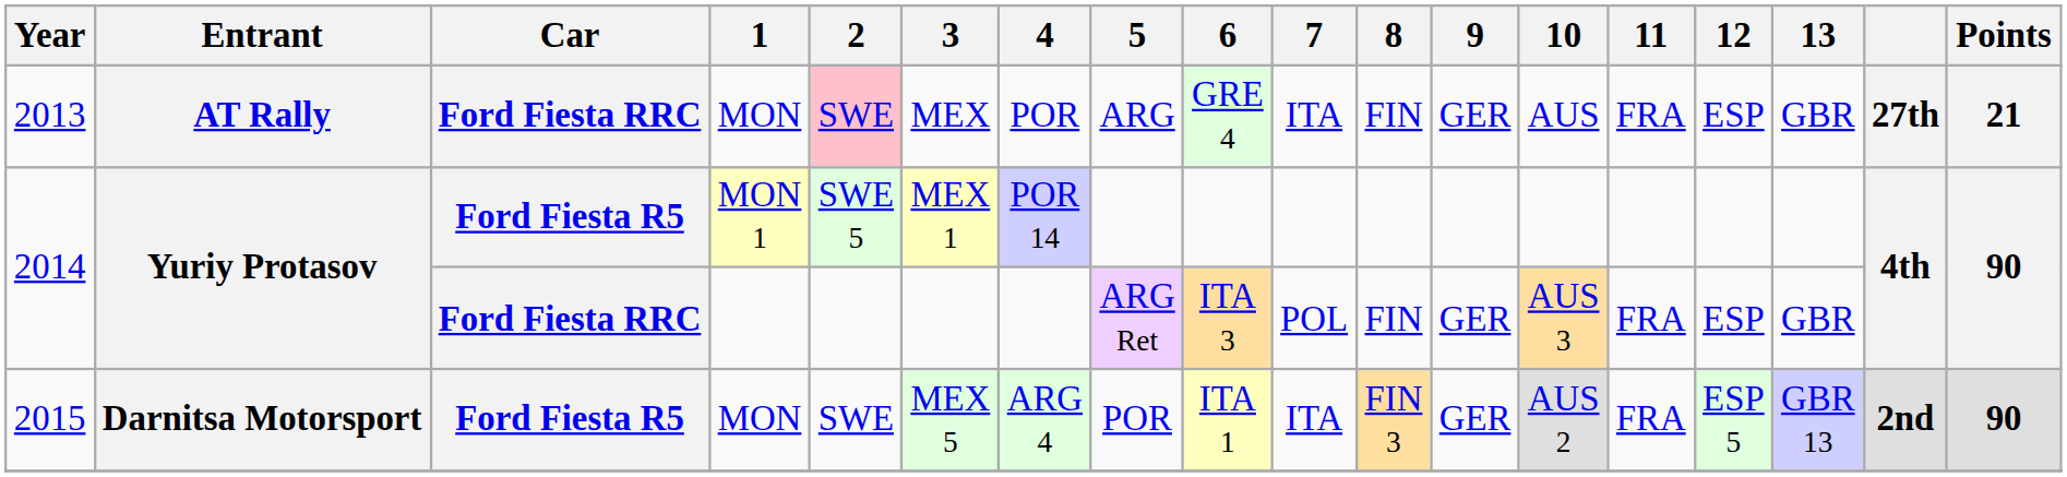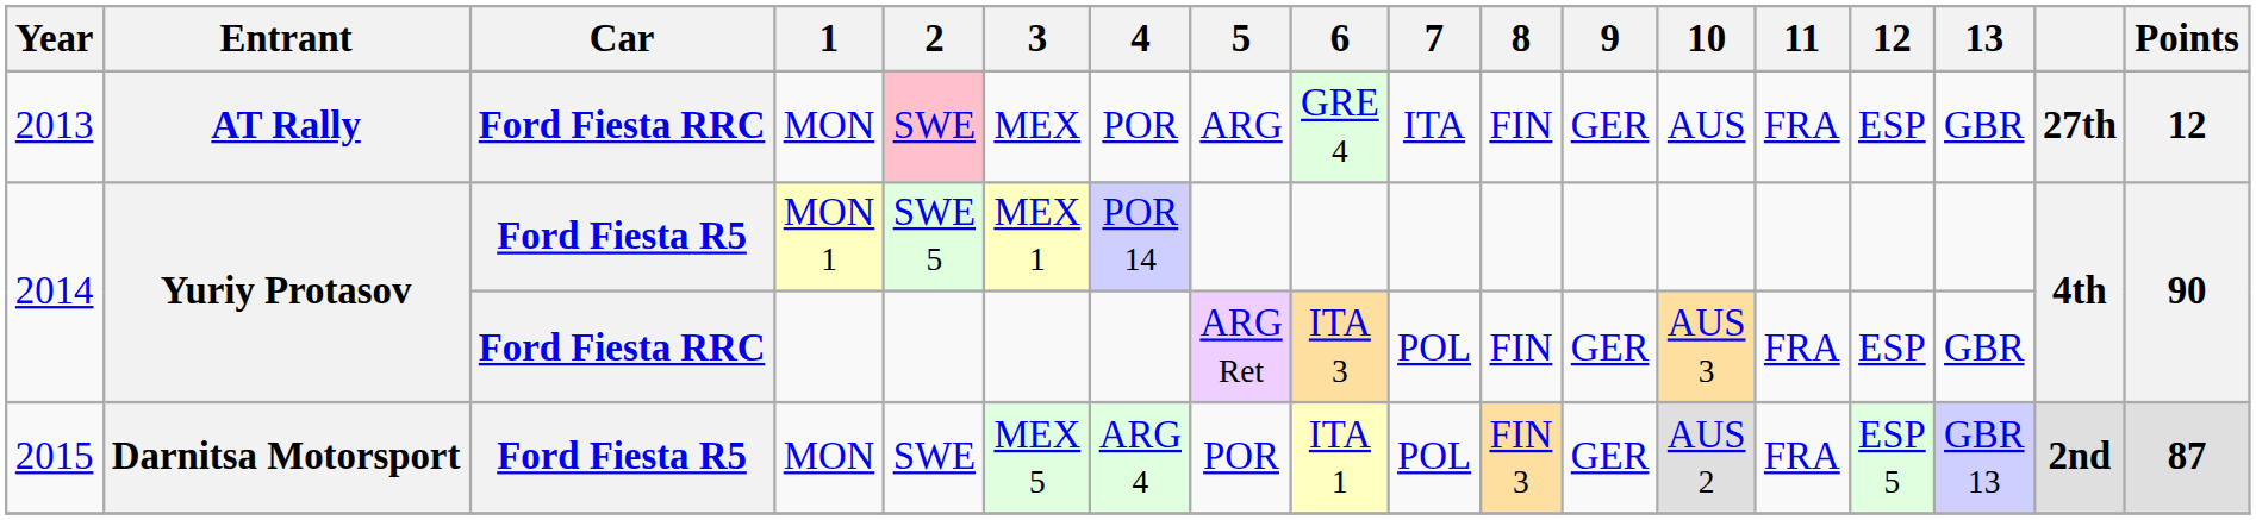 <table class="wikitable" style="text-align:center; font-size:90%">
 <tr>
 <th>Year</th>
 <th>Entrant</th>
 <th>Car</th>
 <th>1</th>
 <th>2</th>
 <th>3</th>
 <th>4</th>
 <th>5</th>
 <th>6</th>
 <th>7</th>
 <th>8</th>
 <th>9</th>
 <th>10</th>
 <th>11</th>
 <th>12</th>
 <th>13</th>
 <th></th>
 <th>Points</th>
 </tr>
 <tr>
 <td><a href='#'>2013</a></td>
 <th><a href='#'>AT Rally</a></th>
 <th><a href='#'>Ford Fiesta RRC</a></th>
 <td><a href='#'>MON</a></td>
 <td style="background: pink;"><a href='#'>SWE</a></td>
 <td><a href='#'>MEX</a></td>
 <td><a href='#'>POR</a></td>
 <td><a href='#'>ARG</a></td>
 <td style="background:#DFFFDF;"><a href='#'>GRE</a><br><small>4</small></td>
 <td><a href='#'>ITA</a></td>
 <td><a href='#'>FIN</a></td>
 <td><a href='#'>GER</a></td>
 <td><a href='#'>AUS</a></td>
 <td><a href='#'>FRA</a></td>
 <td><a href='#'>ESP</a></td>
 <td><a href='#'>GBR</a></td>
 <th>27th</th>
-<th>21</th>
+<th>12</th>
 </tr>
 <tr>
 <td rowspan=2><a href='#'>2014</a></td>
 <th rowspan=2>Yuriy Protasov</th>
 <th><a href='#'>Ford Fiesta R5</a></th>
 <td style="background:#FFFFBF;"><a href='#'>MON</a><br><small>1</small></td>
 <td style="background:#DFFFDF;"><a href='#'>SWE</a><br><small>5</small></td>
 <td style="background:#FFFFBF;"><a href='#'>MEX</a><br><small>1</small></td>
 <td style="background:#CFCFFF;"><a href='#'>POR</a><br><small>14</small></td>
 <td></td>
 <td></td>
 <td></td>
 <td></td>
 <td></td>
 <td></td>
 <td></td>
 <td></td>
 <td></td>
 <th rowspan=2><strong>4th</strong></th>
 <th rowspan=2><strong>90</strong></th>
 </tr>
 <tr>
 <th><a href='#'>Ford Fiesta RRC</a></th>
 <td></td>
 <td></td>
 <td></td>
 <td></td>
 <td style="background:#EFCFFF;"><a href='#'>ARG</a><br><small>Ret</small></td>
 <td style="background:#FFDF9F;"><a href='#'>ITA</a><br><small>3</small></td>
 <td><a href='#'>POL</a></td>
 <td><a href='#'>FIN</a></td>
 <td><a href='#'>GER</a></td>
 <td style="background:#FFDF9F;"><a href='#'>AUS</a><br><small>3</small></td>
 <td><a href='#'>FRA</a></td>
 <td><a href='#'>ESP</a></td>
 <td><a href='#'>GBR</a></td>
 </tr>
 <tr>
 <td><a href='#'>2015</a></td>
 <th>Darnitsa Motorsport</th>
 <th><a href='#'>Ford Fiesta R5</a></th>
 <td><a href='#'>MON</a></td>
 <td><a href='#'>SWE</a></td>
 <td bgcolor="#DFFFDF"><a href='#'>MEX</a><br><small>5</small></td>
 <td bgcolor="#DFFFDF"><a href='#'>ARG</a><br><small>4</small></td>
 <td><a href='#'>POR</a></td>
 <td bgcolor="#FFFFBF"><a href='#'>ITA</a><br><small>1</small></td>
-<td><a href='#'>ITA</a></td>
+<td><a href='#'>POL</a></td>
 <td style="background:#FFDF9F;"><a href='#'>FIN</a><br><small>3</small></td>
 <td><a href='#'>GER</a></td>
 <td style="background:#DFDFDF;"><a href='#'>AUS</a><br><small>2</small></td>
 <td><a href='#'>FRA</a></td>
 <td bgcolor="#DFFFDF"><a href='#'>ESP</a><br><small>5</small></td>
 <td bgcolor="#cfcfff"><a href='#'>GBR</a><br><small>13</small></td>
 <td style="background:#DFDFDF;"><strong>2nd</strong></td>
-<td style="background:#DFDFDF;"><strong>90</strong></td>
+<td style="background:#DFDFDF;"><strong>87</strong></td>
 </tr>
 <tr>
 </tr>
 </table>
